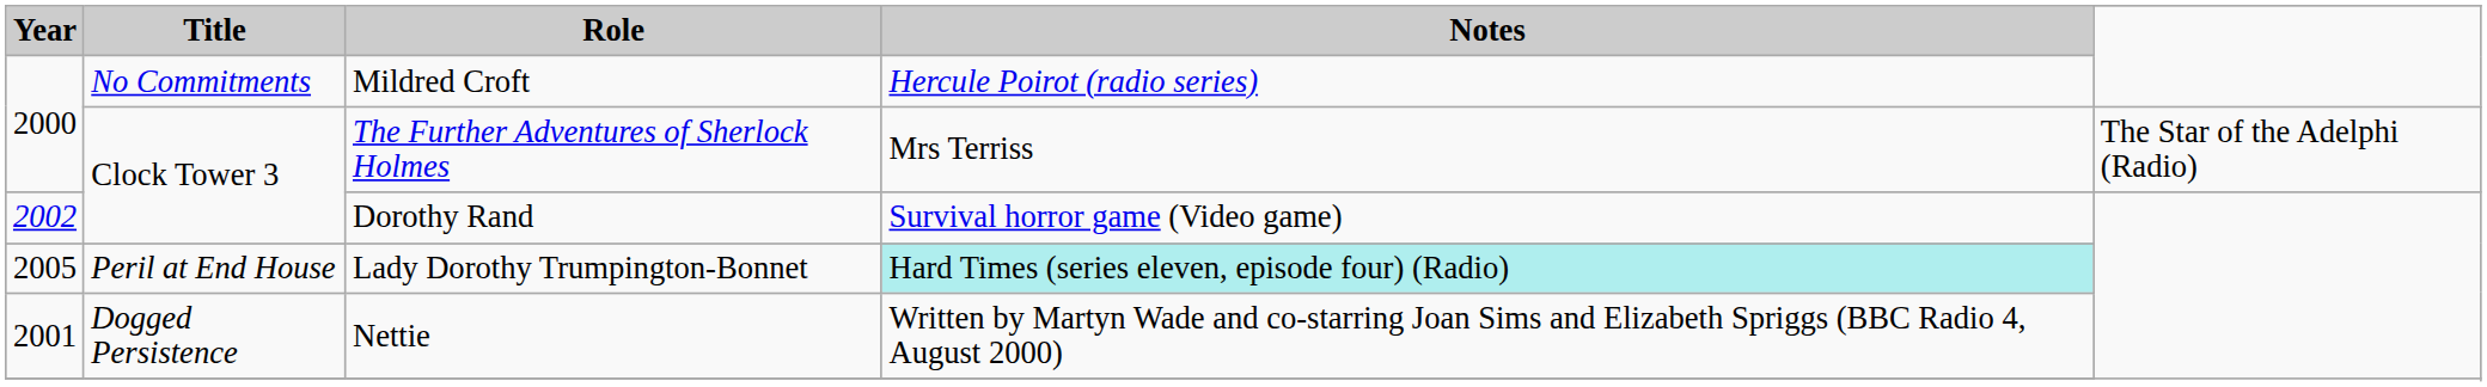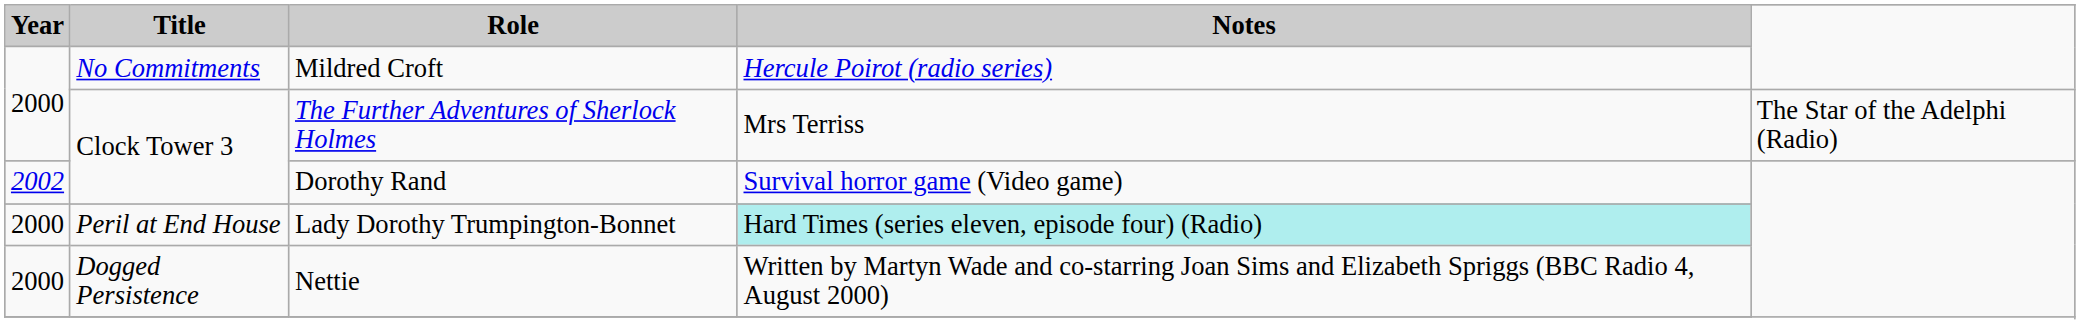 <table class="wikitable">
 <tr>
 <th style="background: #CCCCCC;">Year</th>
 <th style="background: #CCCCCC;">Title</th>
 <th style="background: #CCCCCC;">Role</th>
 <th style="background: #CCCCCC;">Notes</th>
 </tr>
 <tr>
 <td rowspan="2">2000</td>
 <td><em><a href='#'>No Commitments</a></em></td>
 <td>Mildred Croft</td>
 <td><em><a href='#'>Hercule Poirot (radio series)</a></em></td>
 </tr>
 <tr>
 <td rowspan="2">Clock Tower 3</td>
 <td><em><a href='#'>The Further Adventures of Sherlock Holmes</a></em></td>
 <td>Mrs Terriss</td>
 <td>The Star of the Adelphi (Radio)</td>
 </tr>
 <tr>
 <td><em><a href='#'>2002</a></em></td>
 <td>Dorothy Rand</td>
 <td><a href='#'>Survival horror game</a> (Video game)</td>
 </tr>
 <tr>
-<td rowspan="1">2005</td>
+<td rowspan="1">2000</td>
 <td><em>Peril at End House</em></td>
 <td>Lady Dorothy Trumpington-Bonnet</td>
 <td style="background: paleturquoise;">Hard Times (series eleven, episode four) (Radio)</td>
 </tr>
 <tr>
-<td rowspan="1">2001</td>
+<td rowspan="1">2000</td>
 <td><em>Dogged Persistence</em></td>
 <td>Nettie</td>
 <td>Written by Martyn Wade and co-starring Joan Sims and Elizabeth Spriggs (BBC Radio 4, August 2000)</td>
 </tr>
 <tr>
 </tr>
 </table>
